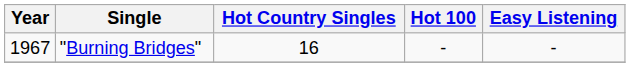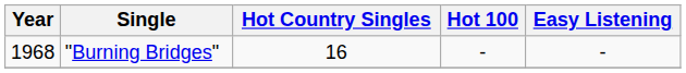 <table border=1 cellspacing=0 cellpadding=2 width="550px" class="wikitable">
 <tr>
 <th align="left">Year</th>
 <th align="left">Single</th>
 <th align="left"><a href='#'>Hot Country Singles</a></th>
 <th align="left"><a href='#'>Hot 100</a></th>
 <th align="left"><a href='#'>Easy Listening</a></th>
 </tr>
 <tr>
-<td align="center">1967</td>
+<td align="center">1968</td>
 <td align="left">"<a href='#'>Burning Bridges</a>"</td>
 <td align="center">16</td>
 <td align="center">-</td>
 <td align="center">-</td>
 </tr>
 <tr>
 </tr>
 </table>
